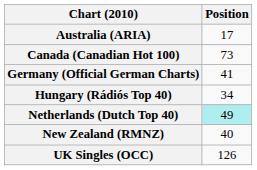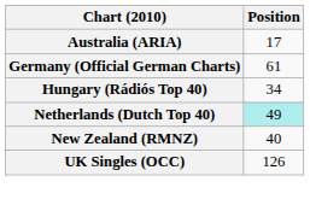 <table class="wikitable sortable plainrowheaders" style="text-align:center">
 <tr>
 <th scope="col">Chart (2010)</th>
 <th scope="col">Position</th>
 </tr>
 <tr>
 <th scope="row">Australia (ARIA)</th>
 <td align="center">17</td>
 </tr>
 <tr>
-<th scope="row">Canada (Canadian Hot 100)</th>
-<td style="text-align:center;">73</td>
-</tr>
-<tr>
 <th scope="row">Germany (Official German Charts)</th>
-<td align="center">41</td>
+<td align="center">61</td>
 </tr>
 <tr>
 <th scope="row">Hungary (Rádiós Top 40)</th>
 <td align="center">34</td>
 </tr>
 <tr>
 <th scope="row">Netherlands (Dutch Top 40)</th>
 <td style="background: paleturquoise; text-align:center;">49</td>
 </tr>
 <tr>
 <th scope="row">New Zealand (RMNZ)</th>
 <td align="center">40</td>
 </tr>
 <tr>
 <th scope="row">UK Singles (OCC)</th>
 <td align="center">126</td>
 </tr>
 </table>
